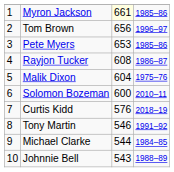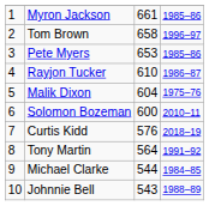 <table class="wikitable">
 <tr>
 </tr>
 <tr>
 <td>1</td>
 <td><a href='#'>Myron Jackson</a></td>
-<td style="background: lightyellow;">661</td>
+<td>661</td>
 <td style="font-size:80%;"><a href='#'>1985–86</a></td>
 </tr>
 <tr>
 <td>2</td>
 <td>Tom Brown</td>
-<td>656</td>
+<td>658</td>
 <td style="font-size:80%;"><a href='#'>1996–97</a></td>
 </tr>
 <tr>
 <td>3</td>
 <td><a href='#'>Pete Myers</a></td>
 <td>653</td>
 <td style="font-size:80%;"><a href='#'>1985–86</a></td>
 </tr>
 <tr>
 <td>4</td>
 <td><a href='#'>Rayjon Tucker</a></td>
-<td>608</td>
+<td>610</td>
 <td style="font-size:80%;"><a href='#'>1986–87</a></td>
 </tr>
 <tr>
 <td>5</td>
 <td><a href='#'>Malik Dixon</a></td>
 <td>604</td>
 <td style="font-size:80%;"><a href='#'>1975–76</a></td>
 </tr>
 <tr>
 <td>6</td>
 <td><a href='#'>Solomon Bozeman</a></td>
 <td>600</td>
 <td style="font-size:80%;"><a href='#'>2010–11</a></td>
 </tr>
 <tr>
 <td>7</td>
 <td>Curtis Kidd</td>
 <td>576</td>
 <td style="font-size:80%;"><a href='#'>2018–19</a></td>
 </tr>
 <tr>
 <td>8</td>
 <td>Tony Martin</td>
-<td>546</td>
+<td>564</td>
 <td style="font-size:80%;"><a href='#'>1991–92</a></td>
 </tr>
 <tr>
 <td>9</td>
 <td>Michael Clarke</td>
 <td>544</td>
 <td style="font-size:80%;"><a href='#'>1984–85</a></td>
 </tr>
 <tr>
 <td>10</td>
 <td>Johnnie Bell</td>
 <td>543</td>
 <td style="font-size:80%;"><a href='#'>1988–89</a></td>
 </tr>
 </table>
